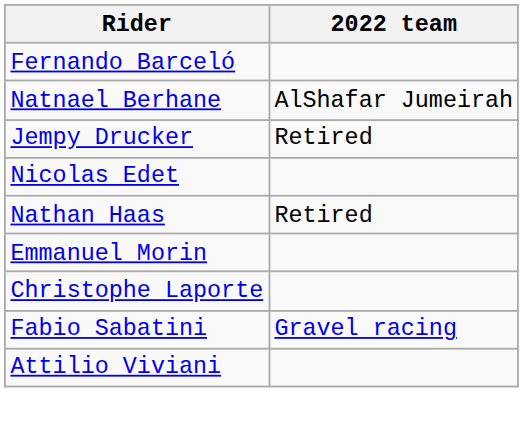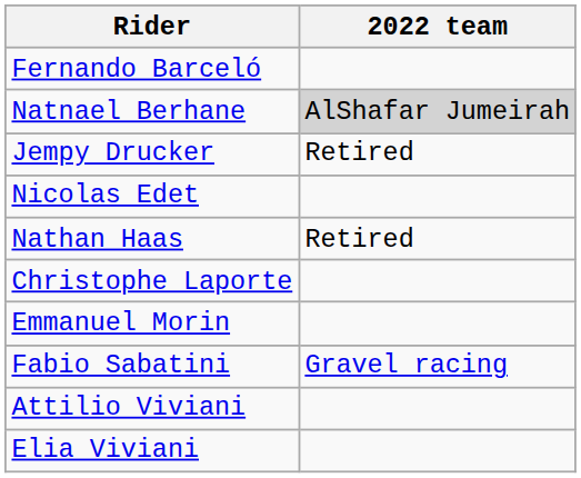 <table class="wikitable">
 <tr>
 <th>Rider</th>
 <th>2022 team</th>
 </tr>
 <tr>
 <td><a href='#'>Fernando Barceló</a></td>
 <td></td>
 </tr>
 <tr>
 <td><a href='#'>Natnael Berhane</a></td>
-<td>AlShafar Jumeirah</td>
+<td style="background: lightgrey;">AlShafar Jumeirah</td>
 </tr>
 <tr>
 <td><a href='#'>Jempy Drucker</a></td>
 <td>Retired</td>
 </tr>
 <tr>
 <td><a href='#'>Nicolas Edet</a></td>
 <td></td>
 </tr>
 <tr>
 <td><a href='#'>Nathan Haas</a></td>
 <td>Retired</td>
 </tr>
 <tr>
-<td><a href='#'>Emmanuel Morin</a></td>
+<td><a href='#'>Christophe Laporte</a></td>
 <td></td>
 </tr>
 <tr>
-<td><a href='#'>Christophe Laporte</a></td>
+<td><a href='#'>Emmanuel Morin</a></td>
 <td></td>
 </tr>
 <tr>
 <td><a href='#'>Fabio Sabatini</a></td>
 <td><a href='#'>Gravel racing</a></td>
 </tr>
 <tr>
 <td><a href='#'>Attilio Viviani</a></td>
 <td></td>
 </tr>
+<tr>
+<td><a href='#'>Elia Viviani</a></td>
+<td></td>
+</tr>
 </table>
